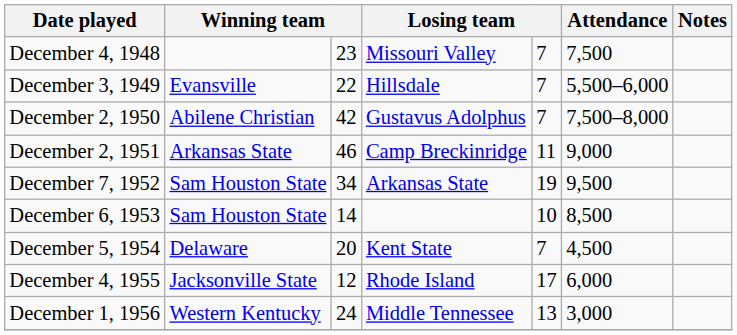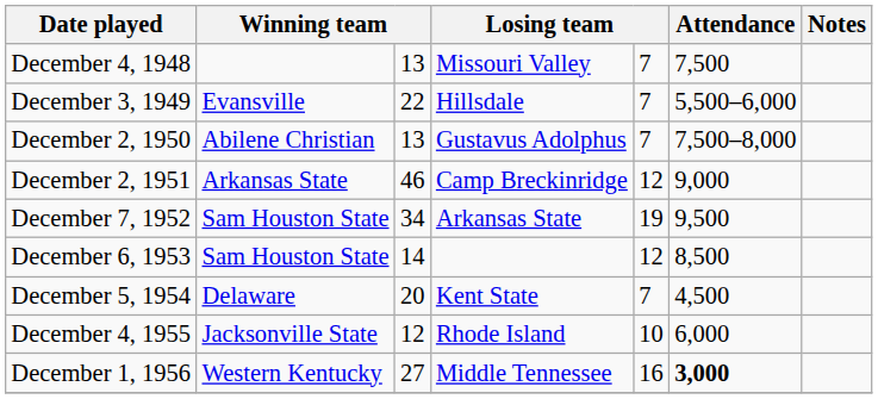 <table class="wikitable">
 <tr>
 <th>Date played</th>
 <th colspan="2">Winning team</th>
 <th colspan="2">Losing team</th>
 <th>Attendance</th>
 <th>Notes</th>
 </tr>
 <tr>
 <td>December 4, 1948</td>
 <td></td>
-<td>23</td>
+<td>13</td>
 <td><a href='#'>Missouri Valley</a></td>
 <td>7</td>
 <td>7,500</td>
 <td></td>
 </tr>
 <tr>
 <td>December 3, 1949</td>
 <td><a href='#'>Evansville</a></td>
 <td>22</td>
 <td><a href='#'>Hillsdale</a></td>
 <td>7</td>
 <td>5,500–6,000</td>
 <td></td>
 </tr>
 <tr>
 <td>December 2, 1950</td>
 <td><a href='#'>Abilene Christian</a></td>
-<td>42</td>
+<td>13</td>
 <td><a href='#'>Gustavus Adolphus</a></td>
 <td>7</td>
 <td>7,500–8,000</td>
 <td></td>
 </tr>
 <tr>
 <td>December 2, 1951</td>
 <td><a href='#'>Arkansas State</a></td>
 <td>46</td>
 <td><a href='#'>Camp Breckinridge</a></td>
-<td>11</td>
+<td>12</td>
 <td>9,000</td>
 <td></td>
 </tr>
 <tr>
 <td>December 7, 1952</td>
 <td><a href='#'>Sam Houston State</a></td>
 <td>34</td>
 <td><a href='#'>Arkansas State</a></td>
 <td>19</td>
 <td>9,500</td>
 <td></td>
 </tr>
 <tr>
 <td>December 6, 1953</td>
 <td><a href='#'>Sam Houston State</a></td>
 <td>14</td>
 <td></td>
-<td>10</td>
+<td>12</td>
 <td>8,500</td>
 <td></td>
 </tr>
 <tr>
 <td>December 5, 1954</td>
 <td><a href='#'>Delaware</a></td>
 <td>20</td>
 <td><a href='#'>Kent State</a></td>
 <td>7</td>
 <td>4,500</td>
 <td></td>
 </tr>
 <tr>
 <td>December 4, 1955</td>
 <td><a href='#'>Jacksonville State</a></td>
 <td>12</td>
 <td><a href='#'>Rhode Island</a></td>
-<td>17</td>
+<td>10</td>
 <td>6,000</td>
 <td></td>
 </tr>
 <tr>
 <td>December 1, 1956</td>
 <td><a href='#'>Western Kentucky</a></td>
-<td>24</td>
+<td>27</td>
 <td><a href='#'>Middle Tennessee</a></td>
-<td>13</td>
-<td>3,000</td>
+<td>16</td>
+<td><strong>3,000</strong></td>
 <td></td>
 </tr>
 <tr>
 </tr>
 </table>
